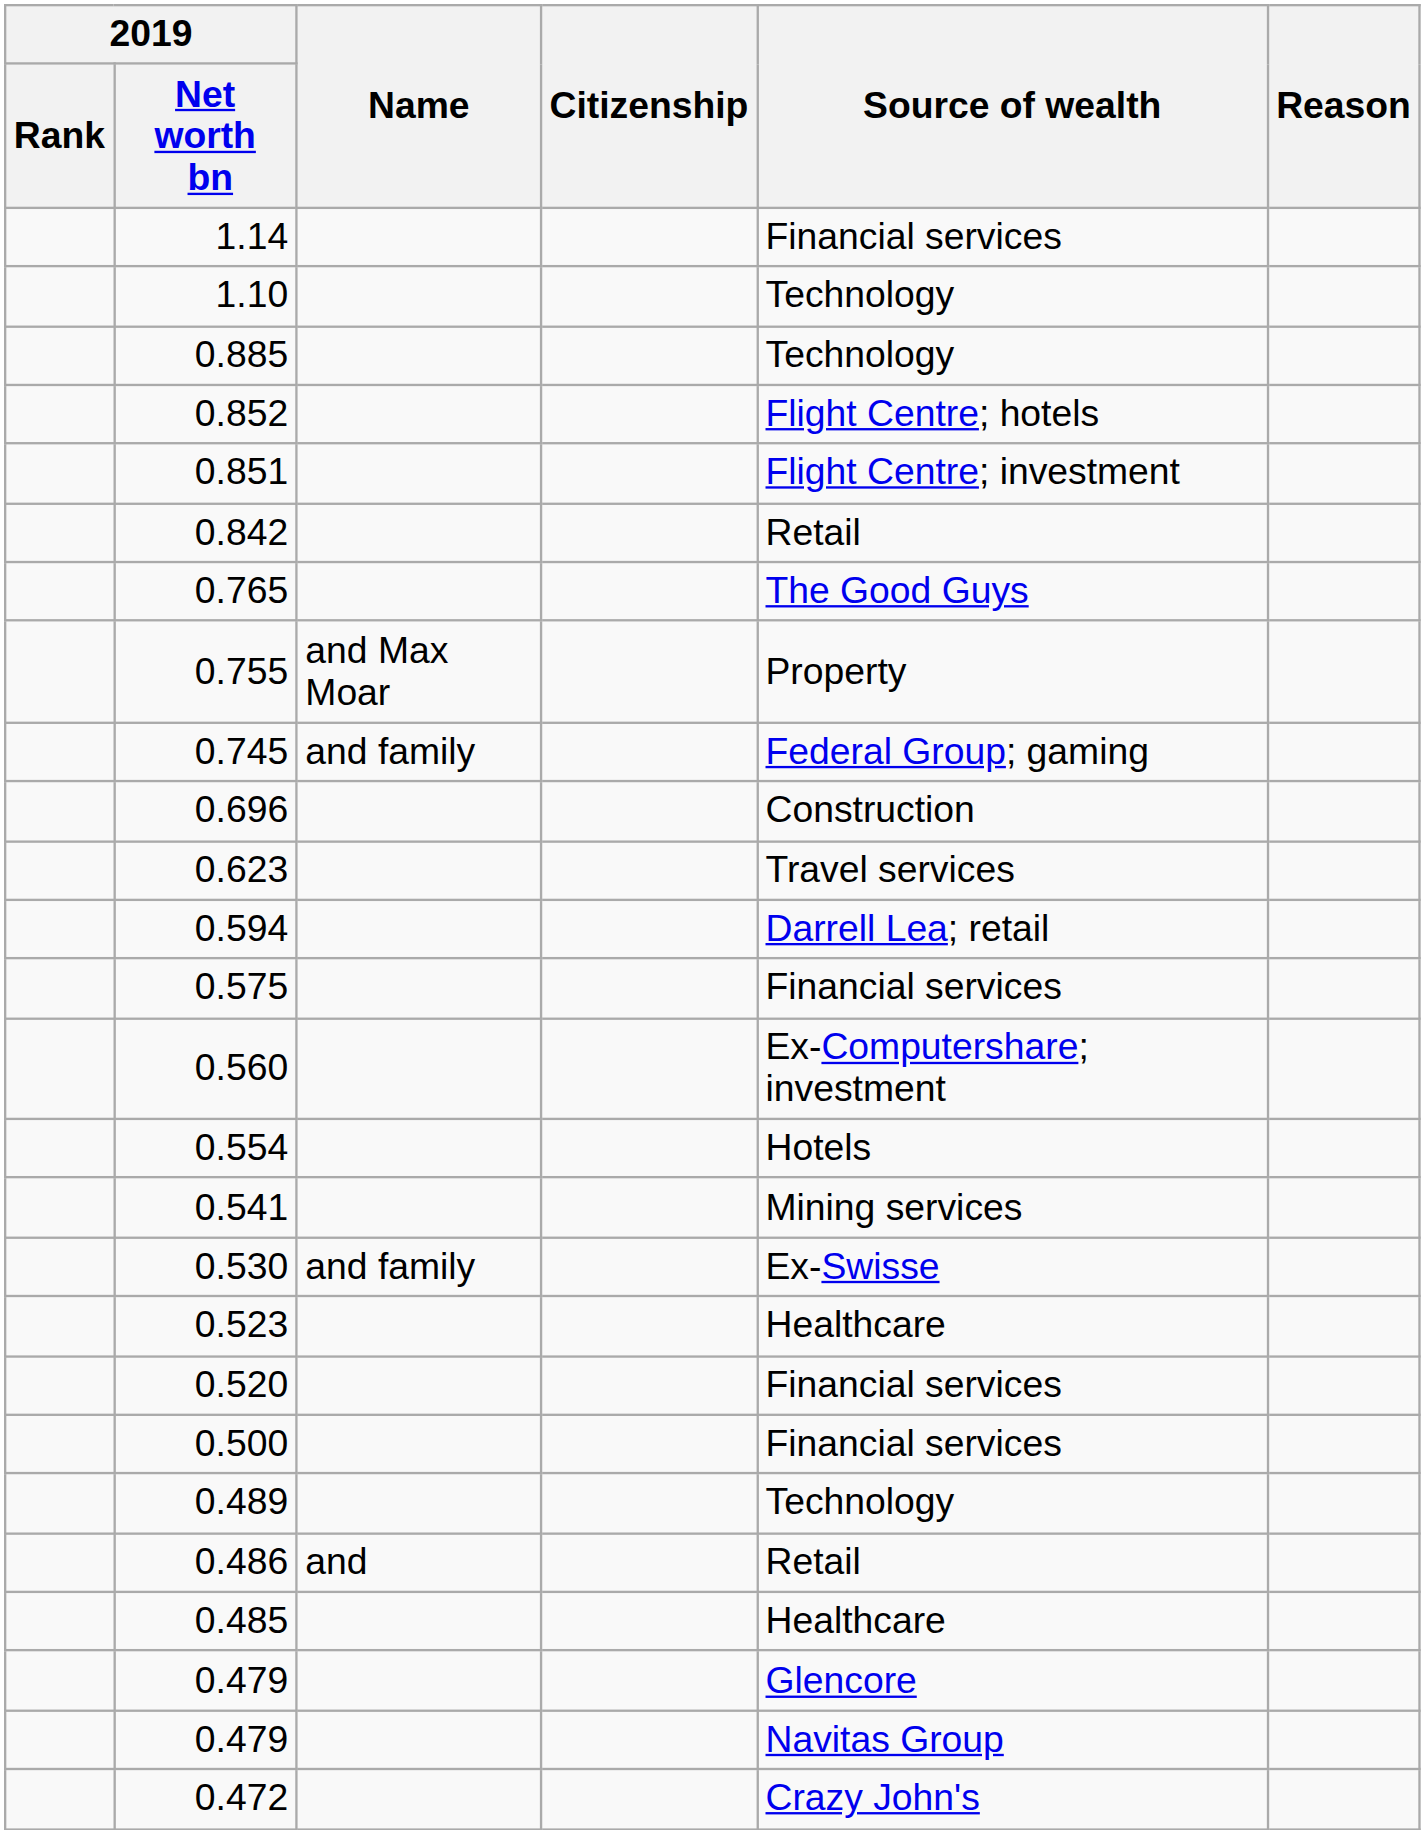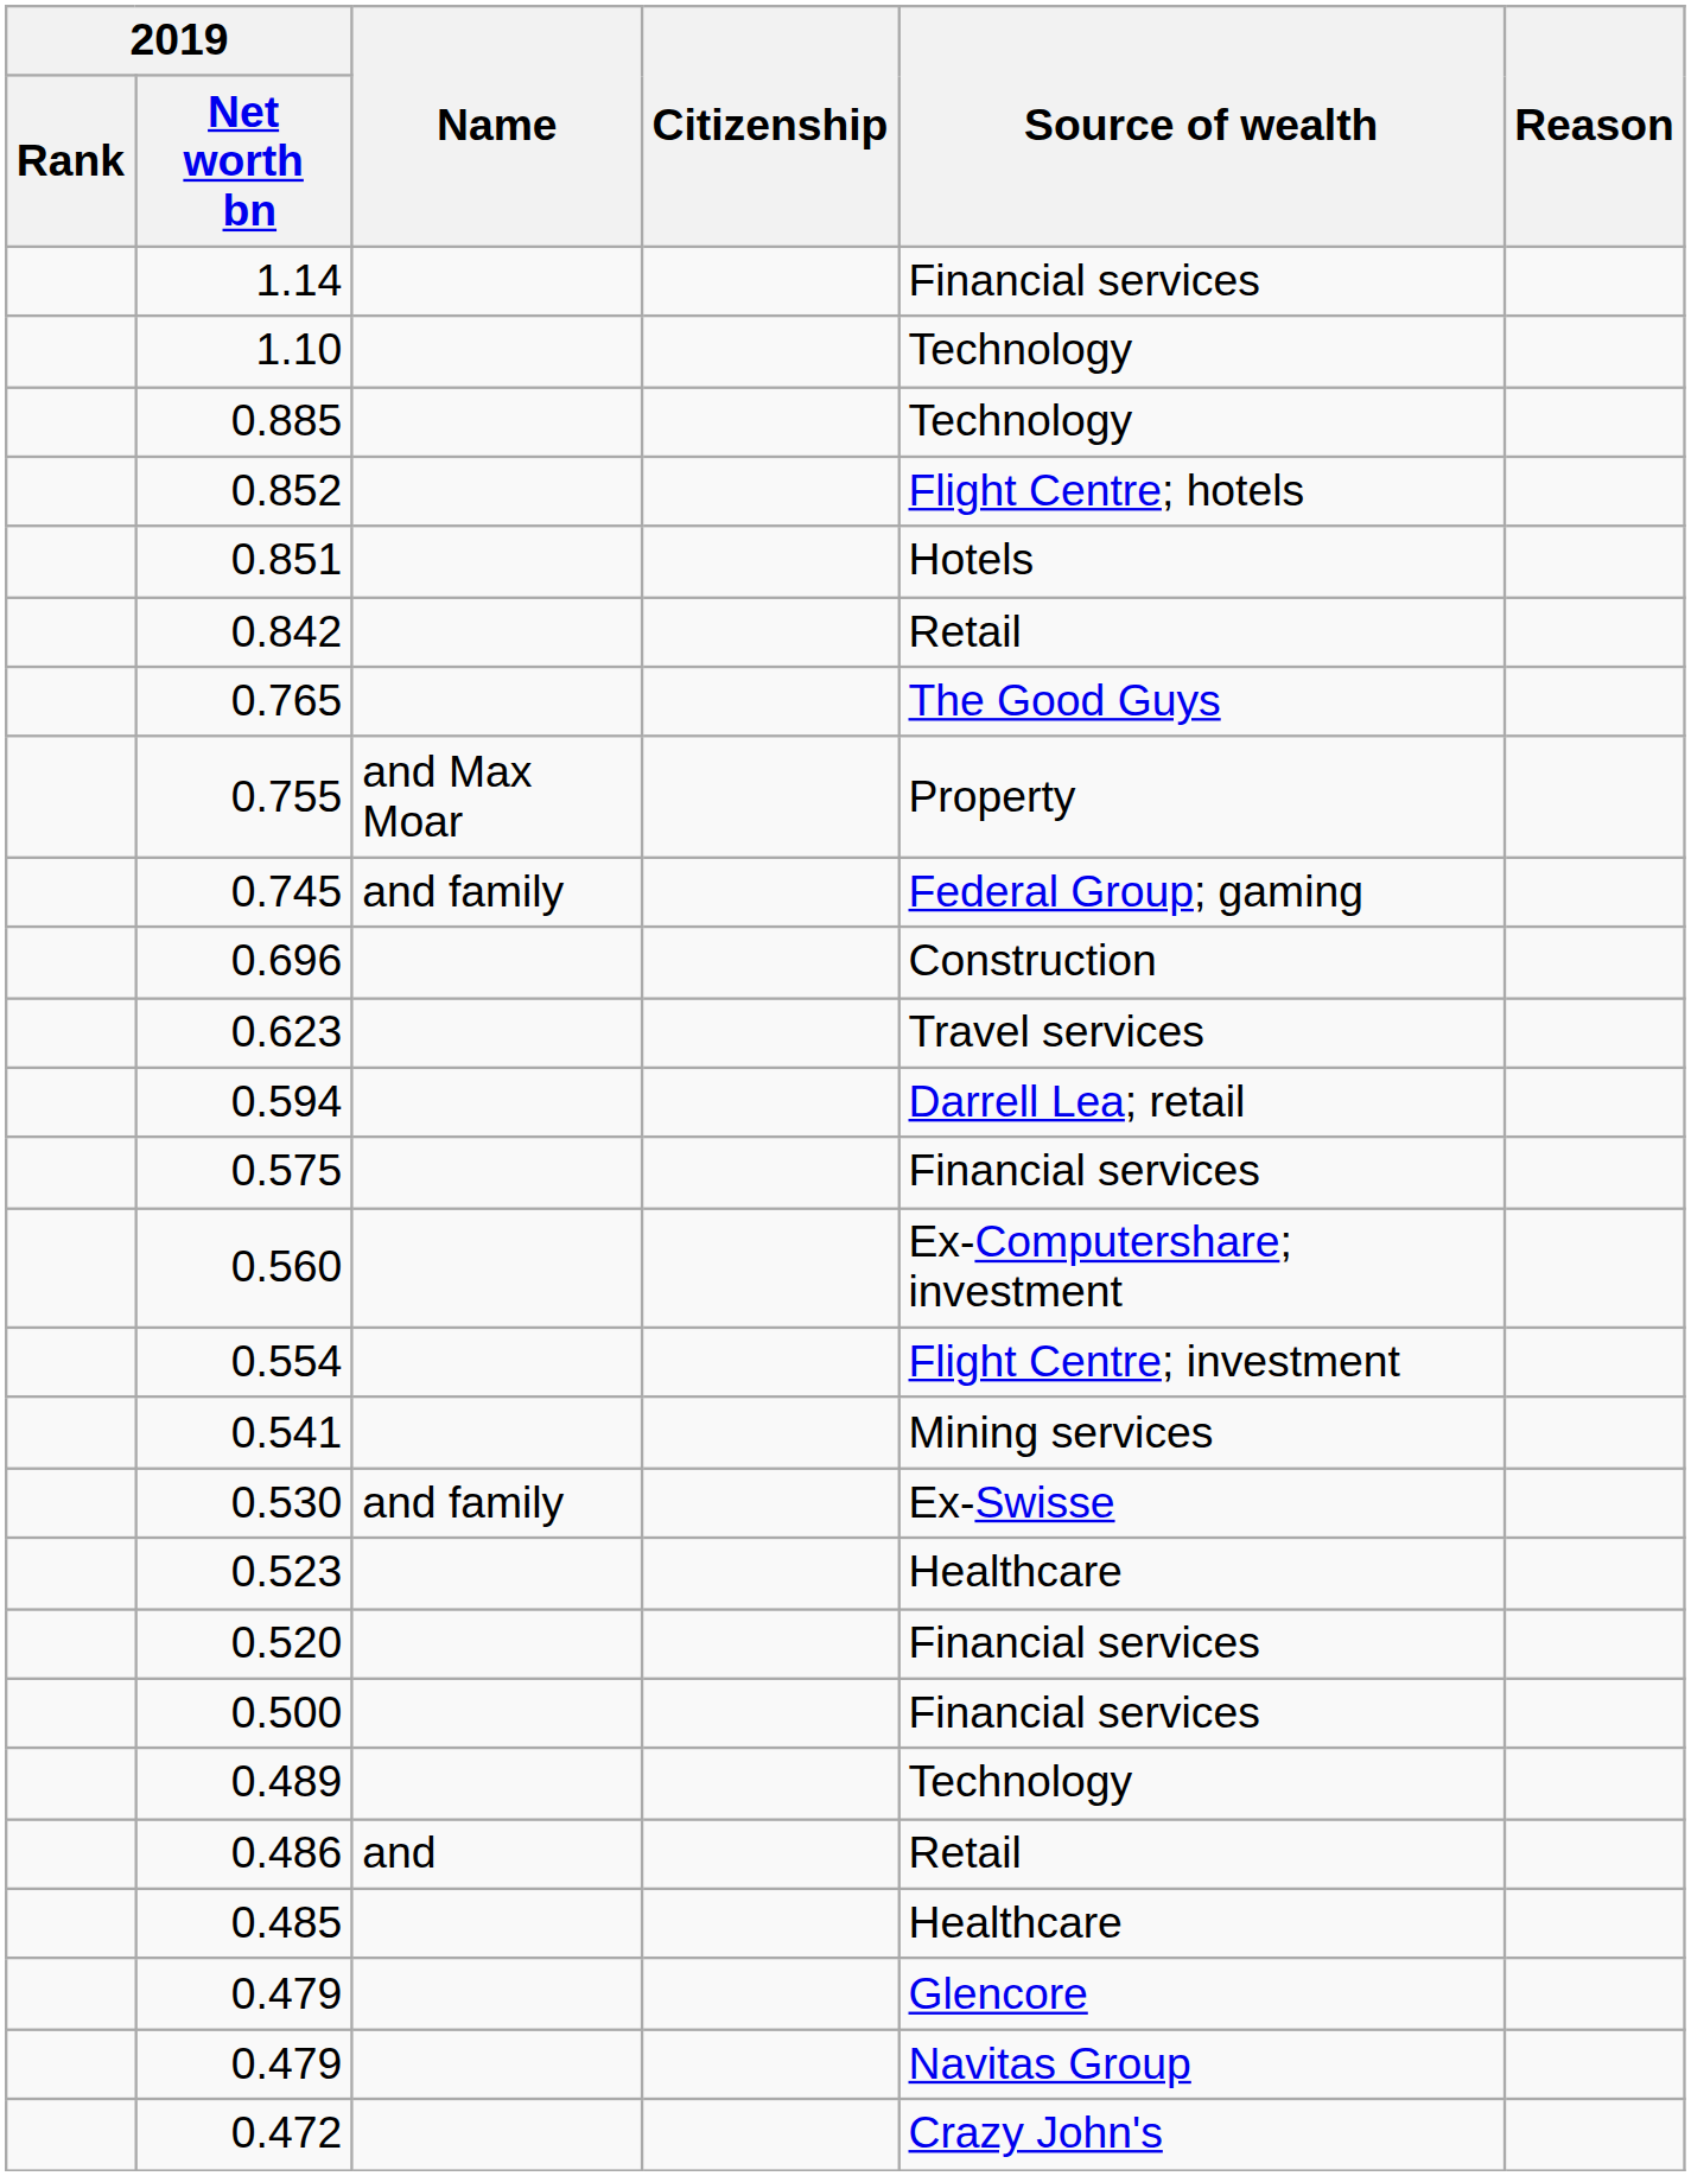 <table class="wikitable sortable">
 <tr>
 <th colspan=2>2019</th>
 <th rowspan=2>Name</th>
 <th rowspan=2>Citizenship</th>
 <th rowspan=2>Source of wealth</th>
 <th rowspan=2>Reason<br></th>
 </tr>
 <tr>
 <th>Rank</th>
 <th><a href='#'>Net worth</a><br> <a href='#'>bn</a></th>
 </tr>
 <tr>
 <td align="center"> </td>
 <td align="right">1.14 </td>
 <td></td>
 <td></td>
 <td>Financial services</td>
 <td></td>
 </tr>
 <tr>
 <td align="center"> </td>
 <td align="right">1.10 </td>
 <td></td>
 <td></td>
 <td>Technology</td>
 <td></td>
 </tr>
 <tr>
 <td align="center"> </td>
 <td align="right">0.885 </td>
 <td></td>
 <td></td>
 <td>Technology</td>
 <td></td>
 </tr>
 <tr>
 <td align="center"> </td>
 <td align="right">0.852 </td>
 <td></td>
 <td></td>
 <td><a href='#'>Flight Centre</a>; hotels</td>
 <td></td>
 </tr>
 <tr>
 <td align="center"> </td>
 <td align="right">0.851 </td>
 <td></td>
 <td></td>
-<td><a href='#'>Flight Centre</a>; investment</td>
+<td>Hotels</td>
 <td></td>
 </tr>
 <tr>
 <td align="center"> </td>
 <td align="right">0.842 </td>
 <td></td>
 <td></td>
 <td>Retail</td>
 <td></td>
 </tr>
 <tr>
 <td align="center"> </td>
 <td align="right">0.765 </td>
 <td></td>
 <td></td>
 <td><a href='#'>The Good Guys</a></td>
 <td></td>
 </tr>
 <tr>
 <td align="center"> </td>
 <td align="right">0.755 </td>
 <td> and Max Moar</td>
 <td></td>
 <td>Property</td>
 <td></td>
 </tr>
 <tr>
 <td align="center"> </td>
 <td align="right">0.745 </td>
 <td> and family</td>
 <td></td>
 <td><a href='#'>Federal Group</a>; gaming</td>
 <td></td>
 </tr>
 <tr>
 <td align="center"> </td>
 <td align="right">0.696 </td>
 <td></td>
 <td></td>
 <td>Construction</td>
 <td></td>
 </tr>
 <tr>
 <td align="center"> </td>
 <td align="right">0.623 </td>
 <td></td>
 <td></td>
 <td>Travel services</td>
 <td></td>
 </tr>
 <tr>
 <td align="center"> </td>
 <td align="right">0.594 </td>
 <td></td>
 <td></td>
 <td><a href='#'>Darrell Lea</a>; retail</td>
 <td></td>
 </tr>
 <tr>
 <td align="center"> </td>
 <td align="right">0.575 </td>
 <td></td>
 <td></td>
 <td>Financial services</td>
 <td></td>
 </tr>
 <tr>
 <td align="center"> </td>
 <td align="right">0.560 </td>
 <td></td>
 <td></td>
 <td>Ex-<a href='#'>Computershare</a>; investment</td>
 <td></td>
 </tr>
 <tr>
 <td align="center"> </td>
 <td align="right">0.554 </td>
 <td></td>
 <td></td>
-<td>Hotels</td>
+<td><a href='#'>Flight Centre</a>; investment</td>
 <td></td>
 </tr>
 <tr>
 <td align="center"> </td>
 <td align="right">0.541 </td>
 <td></td>
 <td></td>
 <td>Mining services</td>
 <td></td>
 </tr>
 <tr>
 <td align="center"> </td>
 <td align="right">0.530 </td>
 <td> and family</td>
 <td></td>
 <td>Ex-<a href='#'>Swisse</a></td>
 <td></td>
 </tr>
 <tr>
 <td align="center"> </td>
 <td align="right">0.523 </td>
 <td></td>
 <td></td>
 <td>Healthcare</td>
 <td></td>
 </tr>
 <tr>
 <td align="center"> </td>
 <td align="right">0.520 </td>
 <td></td>
 <td></td>
 <td>Financial services</td>
 <td></td>
 </tr>
 <tr>
 <td align="center"> </td>
 <td align="right">0.500 </td>
 <td></td>
 <td></td>
 <td>Financial services</td>
 <td></td>
 </tr>
 <tr>
 <td align="center"> </td>
 <td align="right">0.489 </td>
 <td></td>
 <td></td>
 <td>Technology</td>
 <td></td>
 </tr>
 <tr>
 <td align="center"> </td>
 <td align="right">0.486 </td>
 <td> and </td>
 <td></td>
 <td>Retail</td>
 <td></td>
 </tr>
 <tr>
 <td align="center"> </td>
 <td align="right">0.485 </td>
 <td></td>
 <td></td>
 <td>Healthcare</td>
 <td></td>
 </tr>
 <tr>
 <td align="center"> </td>
 <td align="right">0.479 </td>
 <td></td>
 <td></td>
 <td><a href='#'>Glencore</a></td>
 <td></td>
 </tr>
 <tr>
 <td align="center"> </td>
 <td align="right">0.479 </td>
 <td></td>
 <td></td>
 <td><a href='#'>Navitas Group</a></td>
 <td></td>
 </tr>
 <tr>
 <td align="center"> </td>
 <td align="right">0.472 </td>
 <td></td>
 <td></td>
 <td><a href='#'>Crazy John's</a></td>
 <td></td>
 </tr>
 </table>
